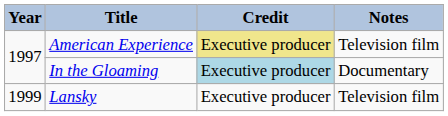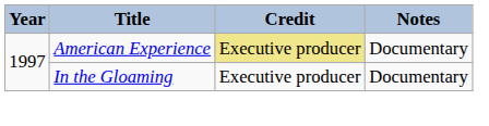 <table class="wikitable">
 <tr>
 <th style="background:#B0C4DE;">Year</th>
 <th style="background:#B0C4DE;">Title</th>
 <th style="background:#B0C4DE;">Credit</th>
 <th style="background:#B0C4DE;">Notes</th>
 </tr>
 <tr>
 <td rowspan=2>1997</td>
 <td><em><a href='#'>American Experience</a></em></td>
 <td style="background: khaki;">Executive producer</td>
-<td>Television film</td>
+<td>Documentary</td>
 </tr>
 <tr>
 <td><em><a href='#'>In the Gloaming</a></em></td>
-<td style="background: lightblue;">Executive producer</td>
+<td>Executive producer</td>
 <td>Documentary</td>
 </tr>
-<tr>
-<td>1999</td>
-<td><em><a href='#'>Lansky</a></em></td>
-<td>Executive producer</td>
-<td>Television film</td>
-</tr>
 </table>
